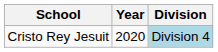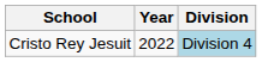 <table class="wikitable">
 <tr>
 <th>School</th>
 <th>Year</th>
 <th>Division</th>
 </tr>
 <tr>
 <td>Cristo Rey Jesuit</td>
-<td>2020</td>
+<td>2022</td>
 <td style="background: lightblue;">Division 4</td>
 </tr>
 </table>
